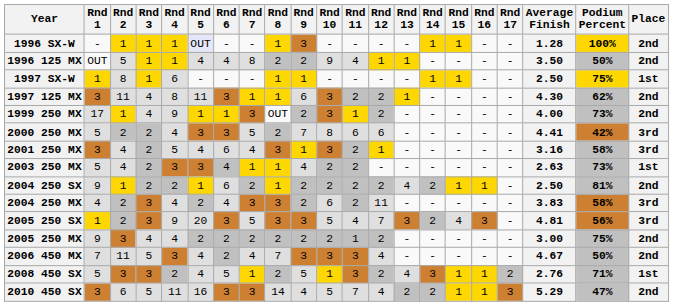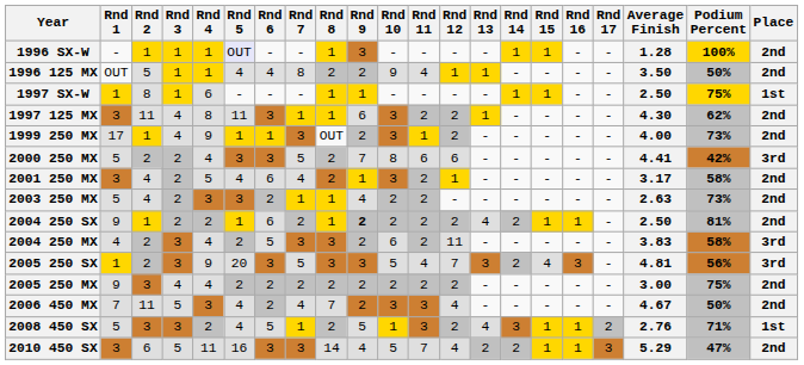 <table class="wikitable" style="font-size: 85%; text-align:center">
 <tr valign="top">
 <th valign="middle">Year</th>
 <th>Rnd<br>1</th>
 <th>Rnd<br>2</th>
 <th>Rnd<br>3</th>
 <th>Rnd<br>4</th>
 <th>Rnd<br>5</th>
 <th>Rnd<br>6</th>
 <th>Rnd<br>7</th>
 <th>Rnd<br>8</th>
 <th>Rnd<br>9</th>
 <th>Rnd<br>10</th>
 <th>Rnd<br>11</th>
 <th>Rnd<br>12</th>
 <th>Rnd<br>13</th>
 <th>Rnd<br>14</th>
 <th>Rnd<br>15</th>
 <th>Rnd<br>16</th>
 <th>Rnd<br>17</th>
 <th valign="middle">Average<br>Finish</th>
 <th valign="middle">Podium<br>Percent</th>
 <th valign="middle">Place</th>
 </tr>
 <tr>
 <th>1996 SX-W</th>
 <td>-</td>
 <td style="background: gold;">1</td>
 <td style="background: gold;">1</td>
 <td style="background: gold;">1</td>
 <td style="background: lavender;">OUT</td>
 <td>-</td>
 <td>-</td>
 <td style="background: gold;">1</td>
 <td style="background:#CD7F32;">3</td>
 <td>-</td>
 <td>-</td>
 <td>-</td>
 <td>-</td>
 <td style="background: gold;">1</td>
 <td style="background: gold;">1</td>
 <td>-</td>
 <td>-</td>
 <th>1.28</th>
 <th style="background: gold;">100%</th>
 <th>2nd</th>
 </tr>
 <tr>
 <th>1996 125 MX</th>
 <td>OUT</td>
 <td style="background:#dfdfdf;">5</td>
 <td style="background: gold;">1</td>
 <td style="background: gold;">1</td>
 <td style="background:#dfdfdf;">4</td>
 <td style="background:#dfdfdf;">4</td>
 <td style="background:#dfdfdf;">8</td>
 <td style="background: silver;">2</td>
 <td style="background: silver;">2</td>
 <td style="background:#dfdfdf;">9</td>
 <td style="background:#dfdfdf;">4</td>
 <td style="background: gold;">1</td>
 <td style="background: gold;">1</td>
 <td>-</td>
 <td>-</td>
 <td>-</td>
 <td>-</td>
 <th>3.50</th>
 <th style="background: silver;">50%</th>
 <th>2nd</th>
 </tr>
 <tr>
 <th>1997 SX-W</th>
 <td style="background: gold;">1</td>
 <td style="background:#dfdfdf;">8</td>
 <td style="background: gold;">1</td>
 <td style="background:#dfdfdf;">6</td>
 <td>-</td>
 <td>-</td>
 <td>-</td>
 <td style="background: gold;">1</td>
 <td style="background: gold;">1</td>
 <td>-</td>
 <td>-</td>
 <td>-</td>
 <td>-</td>
 <td style="background: gold;">1</td>
 <td style="background: gold;">1</td>
 <td>-</td>
 <td>-</td>
 <th>2.50</th>
 <th style="background: gold;">75%</th>
 <th>1st</th>
 </tr>
 <tr>
 <th>1997 125 MX</th>
 <td style="background:#CD7F32;">3</td>
 <td style="background:#dfdfdf;">11</td>
 <td style="background:#dfdfdf;">4</td>
 <td style="background:#dfdfdf;">8</td>
 <td style="background:#dfdfdf;">11</td>
 <td style="background:#CD7F32;">3</td>
 <td style="background: gold;">1</td>
 <td style="background: gold;">1</td>
 <td style="background:#dfdfdf;">6</td>
 <td style="background:#CD7F32;">3</td>
 <td style="background: silver;">2</td>
 <td style="background: silver;">2</td>
 <td style="background: gold;">1</td>
 <td>-</td>
 <td>-</td>
 <td>-</td>
 <td>-</td>
 <th>4.30</th>
 <th style="background: silver;">62%</th>
 <th>2nd</th>
 </tr>
 <tr>
 <th>1999 250 MX</th>
 <td style="background:#dfdfdf;">17</td>
 <td style="background: gold;">1</td>
 <td style="background:#dfdfdf;">4</td>
 <td style="background:#dfdfdf;">9</td>
 <td style="background: gold;">1</td>
 <td style="background: gold;">1</td>
 <td style="background:#CD7F32;">3</td>
 <td>OUT</td>
 <td style="background: silver;">2</td>
 <td style="background:#CD7F32;">3</td>
 <td style="background: gold;">1</td>
 <td style="background: silver;">2</td>
 <td>-</td>
 <td>-</td>
 <td>-</td>
 <td>-</td>
 <td>-</td>
 <th>4.00</th>
 <th style="background: silver;">73%</th>
 <th>2nd</th>
 </tr>
 <tr>
 <th>2000 250 MX</th>
 <td style="background:#dfdfdf;">5</td>
 <td style="background: silver;">2</td>
 <td style="background: silver;">2</td>
 <td style="background:#dfdfdf;">4</td>
 <td style="background:#CD7F32;">3</td>
 <td style="background:#CD7F32;">3</td>
 <td style="background:#dfdfdf;">5</td>
 <td style="background: silver;">2</td>
 <td style="background:#dfdfdf;">7</td>
 <td style="background:#dfdfdf;">8</td>
 <td style="background:#dfdfdf;">6</td>
 <td style="background:#dfdfdf;">6</td>
 <td>-</td>
 <td>-</td>
 <td>-</td>
 <td>-</td>
 <td>-</td>
 <th>4.41</th>
 <th style="background:#CD7F32;">42%</th>
 <th>3rd</th>
 </tr>
 <tr>
 <th>2001 250 MX</th>
 <td style="background:#CD7F32;">3</td>
 <td style="background:#dfdfdf;">4</td>
 <td style="background: silver;">2</td>
 <td style="background:#dfdfdf;">5</td>
 <td style="background:#dfdfdf;">4</td>
 <td style="background:#dfdfdf;">6</td>
 <td style="background:#dfdfdf;">4</td>
-<td style="background:#CD7F32;">3</td>
+<td style="background:#CD7F32;">2</td>
 <td style="background: gold;">1</td>
 <td style="background:#CD7F32;">3</td>
 <td style="background: silver;">2</td>
 <td style="background: gold;">1</td>
 <td>-</td>
 <td>-</td>
 <td>-</td>
 <td>-</td>
 <td>-</td>
-<th>3.16</th>
+<th>3.17</th>
 <th style="background: silver;">58%</th>
-<th>3rd</th>
+<th>2nd</th>
 </tr>
 <tr>
 <th>2003 250 MX</th>
 <td style="background:#dfdfdf;">5</td>
 <td style="background:#dfdfdf;">4</td>
 <td style="background: silver;">2</td>
 <td style="background:#CD7F32;">3</td>
 <td style="background:#CD7F32;">3</td>
-<td style="background: silver;">4</td>
+<td style="background: silver;">2</td>
 <td style="background: gold;">1</td>
 <td style="background: gold;">1</td>
 <td style="background:#dfdfdf;">4</td>
 <td style="background: silver;">2</td>
 <td style="background: silver;">2</td>
 <td>-</td>
 <td>-</td>
 <td>-</td>
 <td>-</td>
 <td>-</td>
 <td>-</td>
 <th>2.63</th>
 <th style="background: silver;">73%</th>
-<th>1st</th>
+<th>2nd</th>
 </tr>
 <tr>
 <th>2004 250 SX</th>
 <td style="background:#dfdfdf;">9</td>
 <td style="background: gold;">1</td>
 <td style="background: silver;">2</td>
 <td style="background: silver;">2</td>
 <td style="background: gold;">1</td>
 <td style="background:#dfdfdf;">6</td>
 <td style="background: silver;">2</td>
 <td style="background: gold;">1</td>
-<td style="background: silver;">2</td>
+<td style="background: silver;"><strong>2</strong></td>
 <td style="background: silver;">2</td>
 <td style="background: silver;">2</td>
 <td style="background: silver;">2</td>
 <td style="background:#dfdfdf;">4</td>
 <td style="background: silver;">2</td>
 <td style="background: gold;">1</td>
 <td style="background: gold;">1</td>
 <td>-</td>
 <th>2.50</th>
 <th style="background: silver;">81%</th>
 <th>2nd</th>
 </tr>
 <tr>
 <th>2004 250 MX</th>
 <td style="background:#dfdfdf;">4</td>
 <td style="background: silver;">2</td>
 <td style="background:#CD7F32;">3</td>
 <td style="background:#dfdfdf;">4</td>
 <td style="background: silver;">2</td>
-<td style="background:#dfdfdf;">4</td>
+<td style="background:#dfdfdf;">5</td>
 <td style="background:#CD7F32;">3</td>
 <td style="background:#CD7F32;">3</td>
 <td style="background: silver;">2</td>
 <td style="background:#dfdfdf;">6</td>
 <td style="background: silver;">2</td>
 <td style="background:#dfdfdf;">11</td>
 <td>-</td>
 <td>-</td>
 <td>-</td>
 <td>-</td>
 <td>-</td>
 <th>3.83</th>
 <th style="background:#CD7F32;">58%</th>
 <th>3rd</th>
 </tr>
 <tr>
 <th>2005 250 SX</th>
 <td style="background: gold;">1</td>
 <td style="background: silver;">2</td>
 <td style="background:#CD7F32;">3</td>
 <td style="background:#dfdfdf;">9</td>
 <td style="background:#dfdfdf;">20</td>
 <td style="background:#CD7F32;">3</td>
 <td style="background:#dfdfdf;">5</td>
 <td style="background:#CD7F32;">3</td>
 <td style="background:#CD7F32;">3</td>
 <td style="background:#dfdfdf;">5</td>
 <td style="background:#dfdfdf;">4</td>
 <td style="background:#dfdfdf;">7</td>
 <td style="background:#CD7F32;">3</td>
 <td style="background: silver;">2</td>
 <td style="background:#dfdfdf;">4</td>
 <td style="background:#CD7F32;">3</td>
 <td>-</td>
 <th>4.81</th>
 <th style="background:#CD7F32;">56%</th>
 <th>3rd</th>
 </tr>
 <tr>
 <th>2005 250 MX</th>
 <td style="background:#dfdfdf;">9</td>
 <td style="background:#CD7F32;">3</td>
 <td style="background:#dfdfdf;">4</td>
 <td style="background:#dfdfdf;">4</td>
 <td style="background: silver;">2</td>
 <td style="background: silver;">2</td>
 <td style="background: silver;">2</td>
 <td style="background: silver;">2</td>
 <td style="background: silver;">2</td>
 <td style="background: silver;">2</td>
-<td style="background: silver;">1</td>
+<td style="background: silver;">2</td>
 <td style="background: silver;">2</td>
 <td>-</td>
 <td>-</td>
 <td>-</td>
 <td>-</td>
 <td>-</td>
 <th>3.00</th>
 <th style="background: silver;">75%</th>
 <th>2nd</th>
 </tr>
 <tr>
 <th>2006 450 MX</th>
 <td style="background:#dfdfdf;">7</td>
 <td style="background:#dfdfdf;">11</td>
 <td style="background:#dfdfdf;">5</td>
 <td style="background:#CD7F32;">3</td>
 <td style="background:#dfdfdf;">4</td>
 <td style="background: silver;">2</td>
 <td style="background:#dfdfdf;">4</td>
 <td style="background:#dfdfdf;">7</td>
-<td style="background:#CD7F32;">3</td>
+<td style="background:#CD7F32;">2</td>
 <td style="background:#CD7F32;">3</td>
 <td style="background:#CD7F32;">3</td>
 <td style="background:#dfdfdf;">4</td>
 <td>-</td>
 <td>-</td>
 <td>-</td>
 <td>-</td>
 <td>-</td>
 <th>4.67</th>
 <th style="background: silver;">50%</th>
 <th>2nd</th>
 </tr>
 <tr>
 <th>2008 450 SX</th>
 <td style="background:#dfdfdf;">5</td>
 <td style="background:#CD7F32;">3</td>
 <td style="background:#CD7F32;">3</td>
 <td style="background: silver;">2</td>
 <td style="background:#dfdfdf;">4</td>
 <td style="background:#dfdfdf;">5</td>
 <td style="background: gold;">1</td>
 <td style="background: silver;">2</td>
 <td style="background:#dfdfdf;">5</td>
 <td style="background: gold;">1</td>
 <td style="background:#CD7F32;">3</td>
 <td style="background: silver;">2</td>
 <td style="background:#dfdfdf;">4</td>
 <td style="background:#CD7F32;">3</td>
 <td style="background: gold;">1</td>
 <td style="background: gold;">1</td>
 <td style="background: silver;">2</td>
 <th>2.76</th>
 <th style="background: silver;">71%</th>
 <th>1st</th>
 </tr>
 <tr>
 <th>2010 450 SX</th>
 <td style="background:#CD7F32;">3</td>
 <td style="background:#dfdfdf;">6</td>
 <td style="background:#dfdfdf;">5</td>
 <td style="background:#dfdfdf;">11</td>
 <td style="background:#dfdfdf;">16</td>
 <td style="background:#CD7F32;">3</td>
 <td style="background:#CD7F32;">3</td>
 <td style="background:#dfdfdf;">14</td>
 <td style="background:#dfdfdf;">4</td>
 <td style="background:#dfdfdf;">5</td>
 <td style="background:#dfdfdf;">7</td>
 <td style="background:#dfdfdf;">4</td>
 <td style="background: silver;">2</td>
 <td style="background: silver;">2</td>
 <td style="background: gold;">1</td>
 <td style="background: gold;">1</td>
 <td style="background:#CD7F32;">3</td>
 <th>5.29</th>
 <th style="background: silver;">47%</th>
 <th>2nd</th>
 </tr>
 </table>
